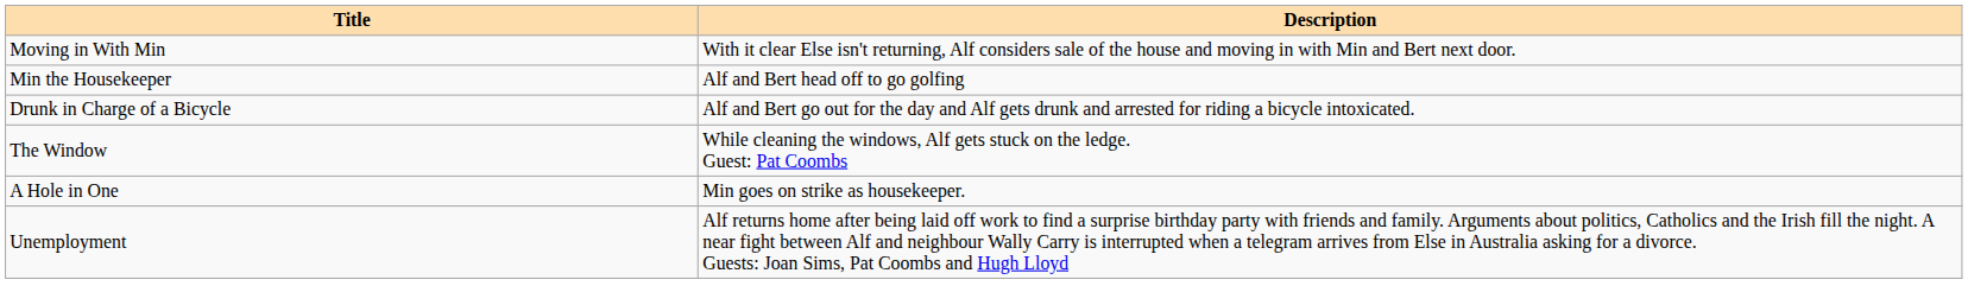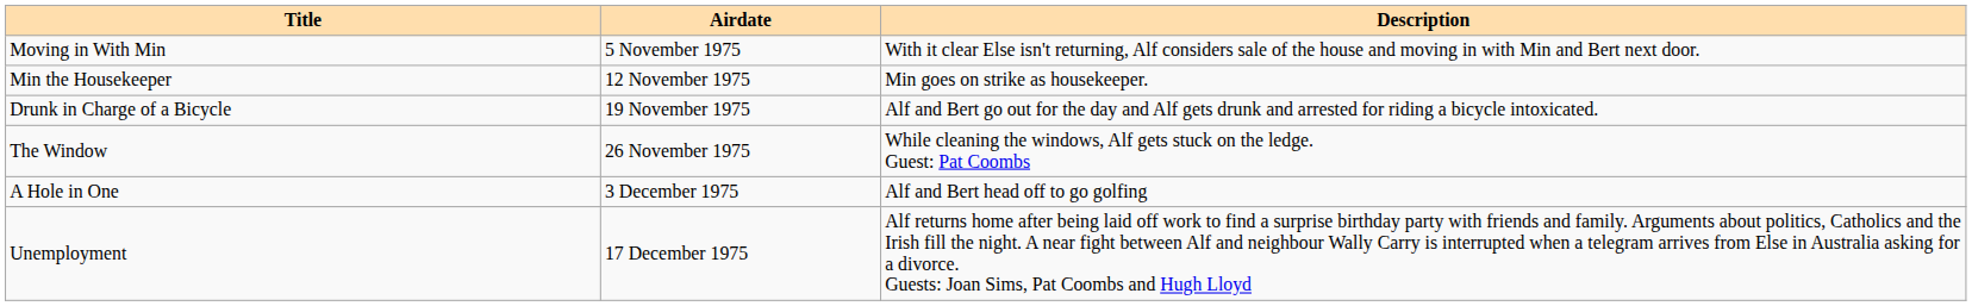 <table class="wikitable" border=1 style="font-size: 94%">
 <tr>
 <th style="background:#ffdead" width=17%>Title</th>
+<th style="background:#ffdead" width=8%>Airdate</th>
 <th style="background:#ffdead" width=31%>Description</th>
 </tr>
 <tr>
 <td>Moving in With Min</td>
+<td>5 November 1975</td>
 <td>With it clear Else isn't returning, Alf considers sale of the house and moving in with Min and Bert next door.</td>
 </tr>
 <tr>
 <td>Min the Housekeeper</td>
-<td>Alf and Bert head off to go golfing</td>
+<td>12 November 1975</td>
+<td>Min goes on strike as housekeeper.</td>
 </tr>
 <tr>
 <td>Drunk in Charge of a Bicycle</td>
+<td>19 November 1975</td>
 <td>Alf and Bert go out for the day and Alf gets drunk and arrested for riding a bicycle intoxicated.</td>
 </tr>
 <tr>
 <td>The Window</td>
+<td>26 November 1975</td>
 <td>While cleaning the windows, Alf gets stuck on the ledge.<br>Guest: <a href='#'>Pat Coombs</a></td>
 </tr>
 <tr>
 <td>A Hole in One</td>
-<td>Min goes on strike as housekeeper.</td>
+<td>3 December 1975</td>
+<td>Alf and Bert head off to go golfing</td>
 </tr>
 <tr>
 <td>Unemployment</td>
+<td>17 December 1975</td>
 <td>Alf returns home after being laid off work to find a surprise birthday party with friends and family. Arguments about politics, Catholics and the Irish fill the night. A near fight between Alf and neighbour Wally Carry is interrupted when a telegram arrives from Else in Australia asking for a divorce.<br>Guests: Joan Sims, Pat Coombs and <a href='#'>Hugh Lloyd</a></td>
 </tr>
 </table>
